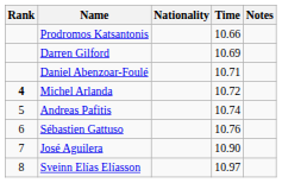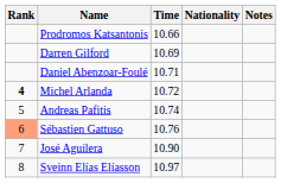 <table class="wikitable sortable" style="text-align:center; font-size:95%">
 <tr>
 <th>Rank</th>
 <th>Name</th>
+<th>Time</th>
 <th>Nationality</th>
-<th>Time</th>
 <th>Notes</th>
 </tr>
 <tr>
 <td></td>
 <td align=left><a href='#'>Prodromos Katsantonis</a></td>
+<td>10.66</td>
 <td align=left></td>
-<td>10.66</td>
 <td></td>
 </tr>
 <tr>
 <td></td>
 <td align=left><a href='#'>Darren Gilford</a></td>
+<td>10.69</td>
 <td align=left></td>
-<td>10.69</td>
 <td></td>
 </tr>
 <tr>
 <td></td>
 <td align=left><a href='#'>Daniel Abenzoar-Foulé</a></td>
+<td>10.71</td>
 <td align=left></td>
-<td>10.71</td>
 <td></td>
 </tr>
 <tr>
 <td><strong>4</strong></td>
 <td align=left><a href='#'>Michel Arlanda</a></td>
+<td>10.72</td>
 <td align=left></td>
-<td>10.72</td>
 <td></td>
 </tr>
 <tr>
 <td>5</td>
 <td align=left><a href='#'>Andreas Pafitis</a></td>
+<td>10.74</td>
 <td align=left></td>
-<td>10.74</td>
 <td></td>
 </tr>
 <tr>
-<td>6</td>
+<td style="background: lightsalmon;">6</td>
 <td align=left><a href='#'>Sébastien Gattuso</a></td>
+<td>10.76</td>
 <td align=left></td>
-<td>10.76</td>
 <td></td>
 </tr>
 <tr>
 <td>7</td>
 <td align=left><a href='#'>José Aguilera</a></td>
+<td>10.90</td>
 <td align=left></td>
-<td>10.90</td>
 <td></td>
 </tr>
 <tr>
 <td>8</td>
 <td align=left><a href='#'>Sveinn Elías Elíasson</a></td>
+<td>10.97</td>
 <td align=left></td>
-<td>10.97</td>
 <td></td>
 </tr>
 </table>
